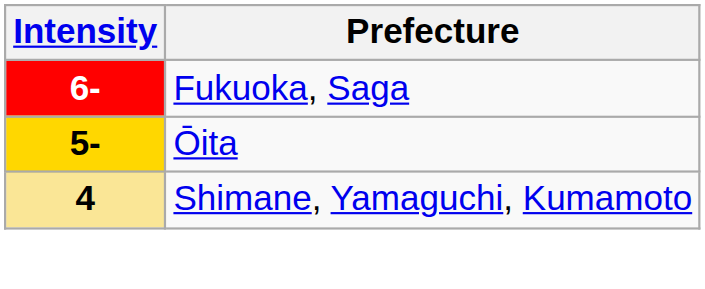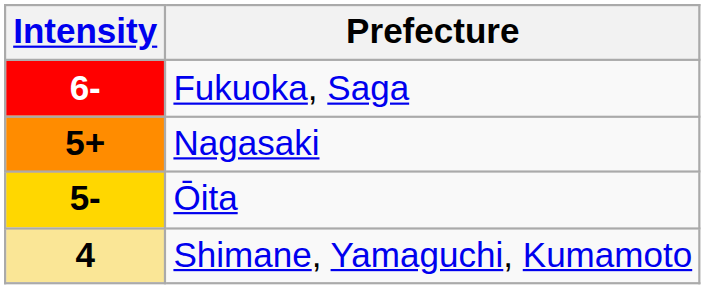 <table class="wikitable">
 <tr>
 <th><a href='#'>Intensity</a></th>
 <th>Prefecture</th>
 </tr>
 <tr>
 <th style="background:#FF0000; color:#fff">6-</th>
 <td><a href='#'>Fukuoka</a>, <a href='#'>Saga</a></td>
 </tr>
 <tr>
+<th style="background:#FF8C00">5+</th>
+<td><a href='#'>Nagasaki</a></td>
+</tr>
+<tr>
 <th style="background:#FFD700; color:#000000">5-</th>
 <td><a href='#'>Ōita</a></td>
 </tr>
 <tr>
 <th style="background:#FAE696">4</th>
 <td><a href='#'>Shimane</a>, <a href='#'>Yamaguchi</a>, <a href='#'>Kumamoto</a></td>
 </tr>
 </table>
